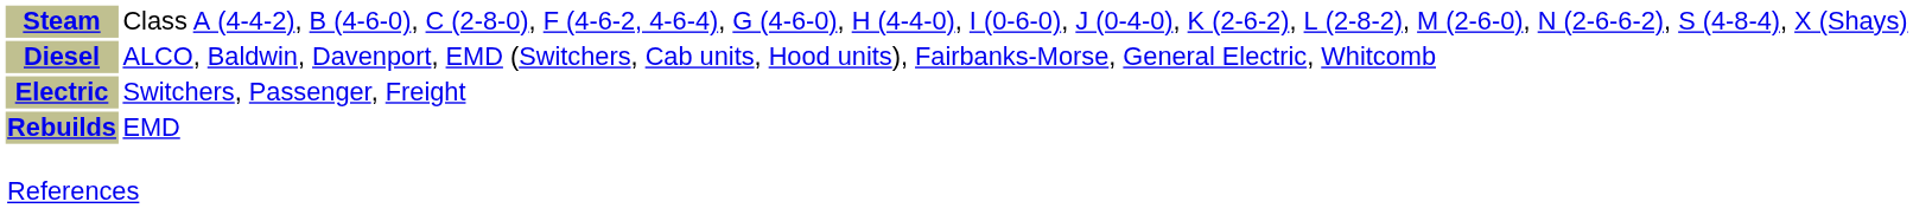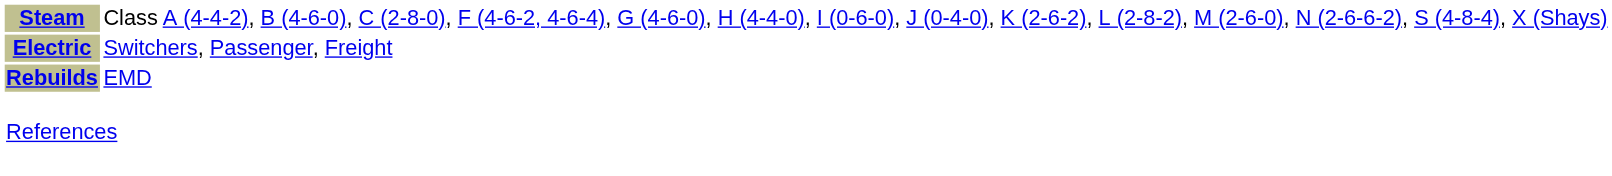 <table class="toccolours">
 <tr>
 <th bgcolor=c0c090><a href='#'>Steam</a></th>
 <td>Class <a href='#'>A (4-4-2)</a>, <a href='#'>B (4-6-0)</a>, <a href='#'>C (2-8-0)</a>, <a href='#'>F (4-6-2, 4-6-4)</a>, <a href='#'>G (4-6-0)</a>, <a href='#'>H (4-4-0)</a>, <a href='#'>I (0-6-0)</a>, <a href='#'>J (0-4-0)</a>, <a href='#'>K (2-6-2)</a>, <a href='#'>L (2-8-2)</a>, <a href='#'>M (2-6-0)</a>, <a href='#'>N (2-6-6-2)</a>, <a href='#'>S (4-8-4)</a>, <a href='#'>X (Shays)</a></td>
-</tr>
-<tr>
-<th bgcolor=c0c090><a href='#'>Diesel</a></th>
-<td><a href='#'>ALCO</a>, <a href='#'>Baldwin</a>, <a href='#'>Davenport</a>, <a href='#'>EMD</a> (<a href='#'>Switchers</a>, <a href='#'>Cab units</a>, <a href='#'>Hood units</a>), <a href='#'>Fairbanks-Morse</a>, <a href='#'>General Electric</a>, <a href='#'>Whitcomb</a></td>
 </tr>
 <tr>
 <th bgcolor=c0c090><a href='#'>Electric</a></th>
 <td><a href='#'>Switchers</a>, <a href='#'>Passenger</a>, <a href='#'>Freight</a></td>
 </tr>
 <tr>
 <th bgcolor=c0c090><a href='#'>Rebuilds</a></th>
 <td><a href='#'>EMD</a></td>
 </tr>
 <tr>
 <td colspan="2"><br><a href='#'>References</a></td>
 </tr>
 </table>
